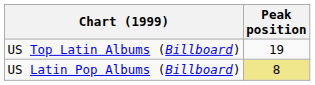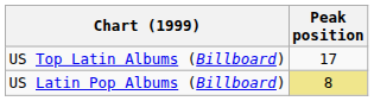 <table class="wikitable">
 <tr>
 <th>Chart (1999)</th>
 <th>Peak<br>position</th>
 </tr>
 <tr>
 <td>US <a href='#'>Top Latin Albums</a> (<em><a href='#'>Billboard</a></em>)</td>
-<td align="center">19</td>
+<td align="center">17</td>
 </tr>
 <tr>
 <td>US <a href='#'>Latin Pop Albums</a> (<em><a href='#'>Billboard</a></em>)</td>
 <td align="center" style="background: khaki;">8</td>
 </tr>
 </table>
